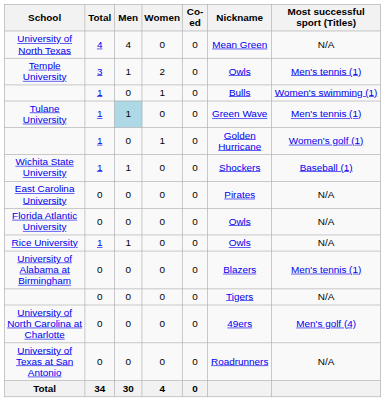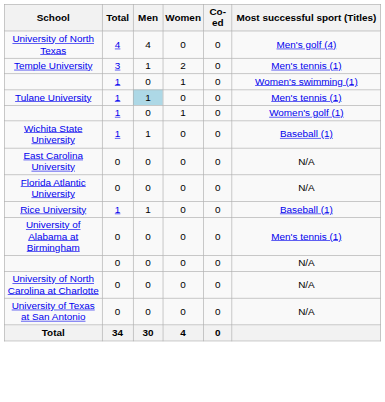 <table class="wikitable sortable" style="text-align:center">
 <tr>
 <th width=180>School</th>
 <th width=45>Total</th>
 <th width=45>Men</th>
 <th width=45>Women</th>
 <th width=45>Co-ed</th>
-<th width=100>Nickname</th>
 <th width=300>Most successful sport (Titles)</th>
 </tr>
 <tr>
 <td><a href='#'>University of North Texas</a></td>
 <td><a href='#'>4</a></td>
 <td>4</td>
 <td>0</td>
 <td>0</td>
-<td><a href='#'>Mean Green</a></td>
-<td>N/A</td>
+<td><a href='#'>Men's golf (4)</a></td>
 </tr>
 <tr>
 <td><a href='#'>Temple University</a></td>
 <td><a href='#'>3</a></td>
 <td>1</td>
 <td>2</td>
 <td>0</td>
-<td><a href='#'>Owls</a></td>
 <td><a href='#'>Men's tennis (1)</a></td>
 </tr>
 <tr>
 <td></td>
 <td><a href='#'>1</a></td>
 <td>0</td>
 <td>1</td>
 <td>0</td>
-<td><a href='#'>Bulls</a></td>
 <td><a href='#'>Women's swimming (1)</a></td>
 </tr>
 <tr>
 <td><a href='#'>Tulane University</a></td>
 <td><a href='#'>1</a></td>
 <td style="background: lightblue;">1</td>
 <td>0</td>
 <td>0</td>
-<td><a href='#'>Green Wave</a></td>
 <td><a href='#'>Men's tennis (1)</a></td>
 </tr>
 <tr>
 <td></td>
 <td><a href='#'>1</a></td>
 <td>0</td>
 <td>1</td>
 <td>0</td>
-<td><a href='#'>Golden Hurricane</a></td>
 <td><a href='#'>Women's golf (1)</a></td>
 </tr>
 <tr>
 <td><a href='#'>Wichita State University</a></td>
 <td><a href='#'>1</a></td>
 <td>1</td>
 <td>0</td>
 <td>0</td>
-<td><a href='#'>Shockers</a></td>
 <td><a href='#'>Baseball (1)</a></td>
 </tr>
 <tr>
 <td><a href='#'>East Carolina University</a></td>
 <td>0</td>
 <td>0</td>
 <td>0</td>
 <td>0</td>
-<td><a href='#'>Pirates</a></td>
 <td>N/A</td>
 </tr>
 <tr>
 <td><a href='#'>Florida Atlantic University</a></td>
 <td>0</td>
 <td>0</td>
 <td>0</td>
 <td>0</td>
-<td><a href='#'>Owls</a></td>
 <td>N/A</td>
 </tr>
 <tr>
 <td><a href='#'>Rice University</a></td>
 <td><a href='#'>1</a></td>
 <td>1</td>
 <td>0</td>
 <td>0</td>
-<td><a href='#'>Owls</a></td>
-<td>N/A</td>
+<td><a href='#'>Baseball (1)</a></td>
 </tr>
 <tr>
 <td><a href='#'>University of Alabama at Birmingham</a></td>
 <td>0</td>
 <td>0</td>
 <td>0</td>
 <td>0</td>
-<td><a href='#'>Blazers</a></td>
 <td><a href='#'>Men's tennis (1)</a></td>
 </tr>
 <tr>
 <td></td>
 <td>0</td>
 <td>0</td>
 <td>0</td>
 <td>0</td>
-<td><a href='#'>Tigers</a></td>
 <td>N/A</td>
 </tr>
 <tr>
 <td><a href='#'>University of North Carolina at Charlotte</a></td>
 <td>0</td>
 <td>0</td>
 <td>0</td>
 <td>0</td>
-<td><a href='#'>49ers</a></td>
-<td><a href='#'>Men's golf (4)</a></td>
+<td>N/A</td>
 </tr>
 <tr>
 <td><a href='#'>University of Texas at San Antonio</a></td>
 <td>0</td>
 <td>0</td>
 <td>0</td>
 <td>0</td>
-<td><a href='#'>Roadrunners</a></td>
 <td>N/A</td>
 </tr>
 <tr>
 <th>Total</th>
 <th>34</th>
 <th>30</th>
 <th>4</th>
 <th>0</th>
 <th></th>
-<th></th>
 </tr>
 </table>
